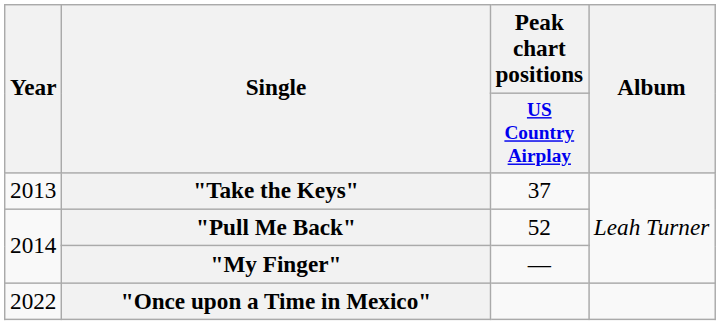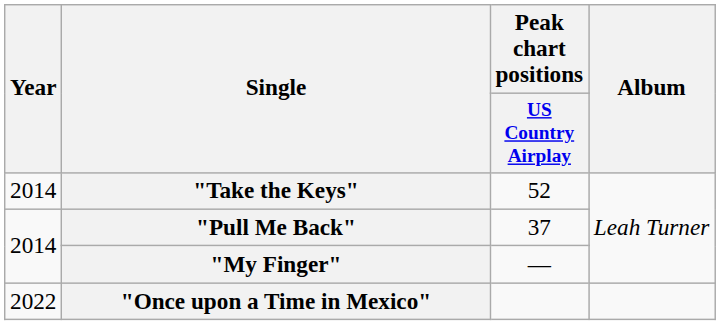 <table class="wikitable plainrowheaders" style="text-align:center;">
 <tr>
 <th rowspan="2">Year</th>
 <th rowspan="2" style="width:18em;">Single</th>
 <th colspan="1">Peak chart<br>positions</th>
 <th rowspan="2">Album</th>
 </tr>
 <tr style="font-size:smaller;">
 <th width="45"><a href='#'>US Country Airplay</a></th>
 </tr>
 <tr>
-<td>2013</td>
+<td>2014</td>
 <th scope="row">"Take the Keys"</th>
-<td>37</td>
+<td>52</td>
 <td align="left" rowspan=3><em>Leah Turner</em></td>
 </tr>
 <tr>
 <td rowspan=2>2014</td>
 <th scope="row">"Pull Me Back"</th>
-<td>52</td>
+<td>37</td>
 </tr>
 <tr>
 <th scope="row">"My Finger"</th>
 <td>—</td>
 </tr>
 <tr>
 <td>2022</td>
 <th scope="row">"Once upon a Time in Mexico"</th>
 <td></td>
 </tr>
 </table>
